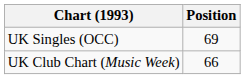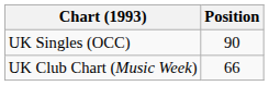 <table class="wikitable">
 <tr>
 <th>Chart (1993)</th>
 <th>Position</th>
 </tr>
 <tr>
 <td>UK Singles (OCC)</td>
-<td align="center">69</td>
+<td align="center">90</td>
 </tr>
 <tr>
 <td>UK Club Chart (<em>Music Week</em>)</td>
 <td align="center">66</td>
 </tr>
 </table>
